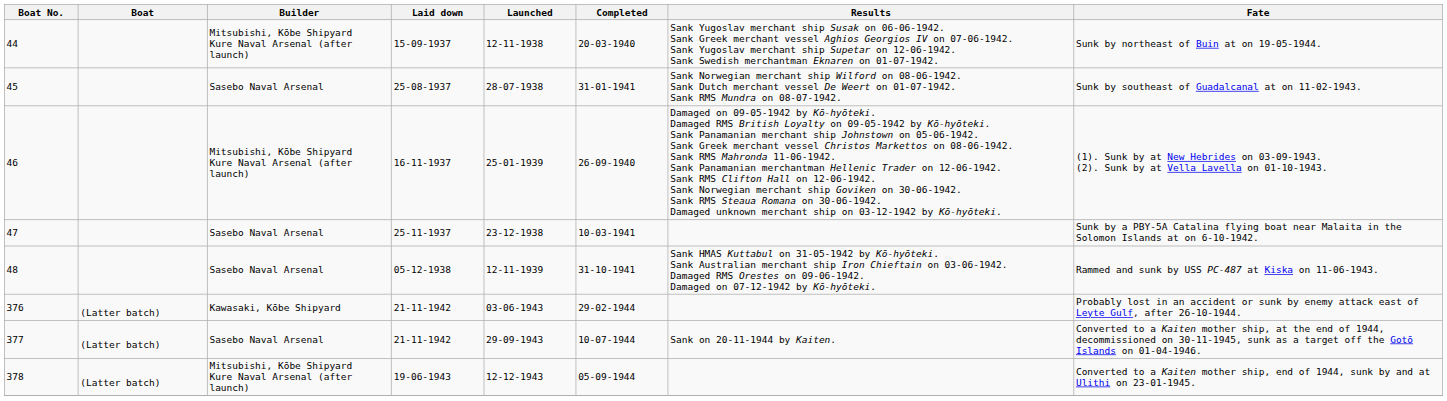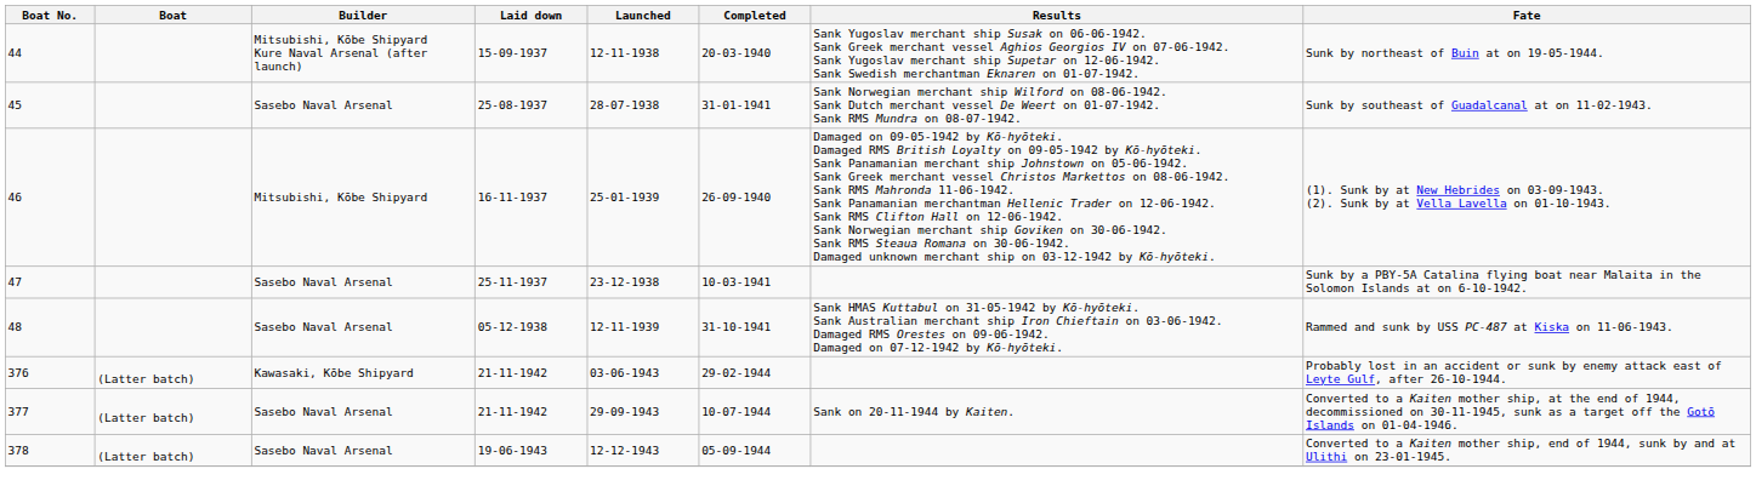 <table class="wikitable">
 <tr>
 <th width="4%">Boat No.</th>
 <th width="7%">Boat</th>
 <th width="10%">Builder</th>
 <th width="5%">Laid down</th>
 <th width="5%">Launched</th>
 <th width="5%">Completed</th>
 <th width="22%">Results</th>
 <th width="20%">Fate</th>
 </tr>
 <tr>
 <td>44</td>
 <td> </td>
 <td>Mitsubishi, Kōbe Shipyard<br>Kure Naval Arsenal (after launch)</td>
 <td>15-09-1937</td>
 <td>12-11-1938</td>
 <td>20-03-1940</td>
 <td>Sank Yugoslav merchant ship <em>Susak</em> on 06-06-1942.<br>Sank Greek merchant vessel <em>Aghios Georgios IV</em> on 07-06-1942.<br>Sank Yugoslav merchant ship <em>Supetar</em> on 12-06-1942.<br>Sank Swedish merchantman <em>Eknaren</em> on 01-07-1942.</td>
 <td>Sunk by  northeast of <a href='#'>Buin</a> at   on 19-05-1944.</td>
 </tr>
 <tr>
 <td>45</td>
 <td></td>
 <td>Sasebo Naval Arsenal</td>
 <td>25-08-1937</td>
 <td>28-07-1938</td>
 <td>31-01-1941</td>
 <td>Sank Norwegian merchant ship <em>Wilford</em> on 08-06-1942.<br>Sank Dutch merchant vessel <em>De Weert</em> on 01-07-1942.<br>Sank RMS <em>Mundra</em> on 08-07-1942.</td>
 <td>Sunk by  southeast of <a href='#'>Guadalcanal</a> at  on 11-02-1943.<br></td>
 </tr>
 <tr>
 <td>46</td>
 <td></td>
-<td>Mitsubishi, Kōbe Shipyard<br>Kure Naval Arsenal (after launch)</td>
+<td>Mitsubishi, Kōbe Shipyard</td>
 <td>16-11-1937</td>
 <td>25-01-1939</td>
 <td>26-09-1940</td>
 <td>Damaged  on 09-05-1942 by <em>Kō-hyōteki</em>.<br>Damaged RMS <em>British Loyalty</em> on 09-05-1942 by <em>Kō-hyōteki</em>.<br>Sank Panamanian merchant ship <em>Johnstown</em> on 05-06-1942.<br>Sank Greek merchant vessel <em>Christos Markettos</em> on 08-06-1942.<br>Sank RMS <em>Mahronda</em> 11-06-1942.<br>Sank Panamanian merchantman <em>Hellenic Trader</em> on 12-06-1942.<br>Sank RMS <em>Clifton Hall</em> on 12-06-1942.<br>Sank Norwegian merchant ship <em>Goviken</em> on 30-06-1942.<br>Sank RMS <em>Steaua Romana</em> on 30-06-1942.<br>Damaged unknown merchant ship on 03-12-1942 by <em>Kō-hyōteki</em>.</td>
 <td>(1). Sunk by  at <a href='#'>New Hebrides</a> on 03-09-1943.<br>(2). Sunk by  at <a href='#'>Vella Lavella</a> on 01-10-1943.</td>
 </tr>
 <tr>
 <td>47</td>
 <td></td>
 <td>Sasebo Naval Arsenal</td>
 <td>25-11-1937</td>
 <td>23-12-1938</td>
 <td>10-03-1941</td>
 <td></td>
 <td>Sunk by a PBY-5A Catalina flying boat near Malaita in the Solomon Islands at  on 6-10-1942.</td>
 </tr>
 <tr>
 <td>48</td>
 <td></td>
 <td>Sasebo Naval Arsenal</td>
 <td>05-12-1938</td>
 <td>12-11-1939</td>
 <td>31-10-1941</td>
 <td>Sank HMAS <em>Kuttabul</em> on 31-05-1942 by <em>Kō-hyōteki</em>.<br>Sank Australian merchant ship <em>Iron Chieftain</em> on 03-06-1942.<br>Damaged RMS <em>Orestes</em> on 09-06-1942.<br>Damaged  on 07-12-1942 by <em>Kō-hyōteki</em>.</td>
 <td>Rammed and sunk by USS <em>PC-487</em> at <a href='#'>Kiska</a>  on 11-06-1943.</td>
 </tr>
 <tr>
 <td>376</td>
 <td><br>(Latter batch)</td>
 <td>Kawasaki, Kōbe Shipyard</td>
 <td>21-11-1942</td>
 <td>03-06-1943</td>
 <td>29-02-1944</td>
 <td></td>
 <td>Probably lost in an accident or sunk by enemy attack east of <a href='#'>Leyte Gulf</a>, after 26-10-1944.</td>
 </tr>
 <tr>
 <td>377</td>
 <td><br>(Latter batch)</td>
 <td>Sasebo Naval Arsenal</td>
 <td>21-11-1942</td>
 <td>29-09-1943</td>
 <td>10-07-1944</td>
 <td>Sank  on 20-11-1944 by <em>Kaiten</em>.</td>
 <td>Converted to a <em>Kaiten</em> mother ship, at the end of 1944, decommissioned on 30-11-1945, sunk as a target off the <a href='#'>Gotō Islands</a> on 01-04-1946.</td>
 </tr>
 <tr>
 <td>378</td>
 <td><br>(Latter batch)</td>
-<td>Mitsubishi, Kōbe Shipyard<br>Kure Naval Arsenal (after launch)</td>
+<td>Sasebo Naval Arsenal</td>
 <td>19-06-1943</td>
 <td>12-12-1943</td>
 <td>05-09-1944</td>
 <td></td>
 <td>Converted to a <em>Kaiten</em> mother ship, end of 1944, sunk by  and  at <a href='#'>Ulithi</a>  on 23-01-1945.</td>
 </tr>
 <tr>
 </tr>
 </table>
